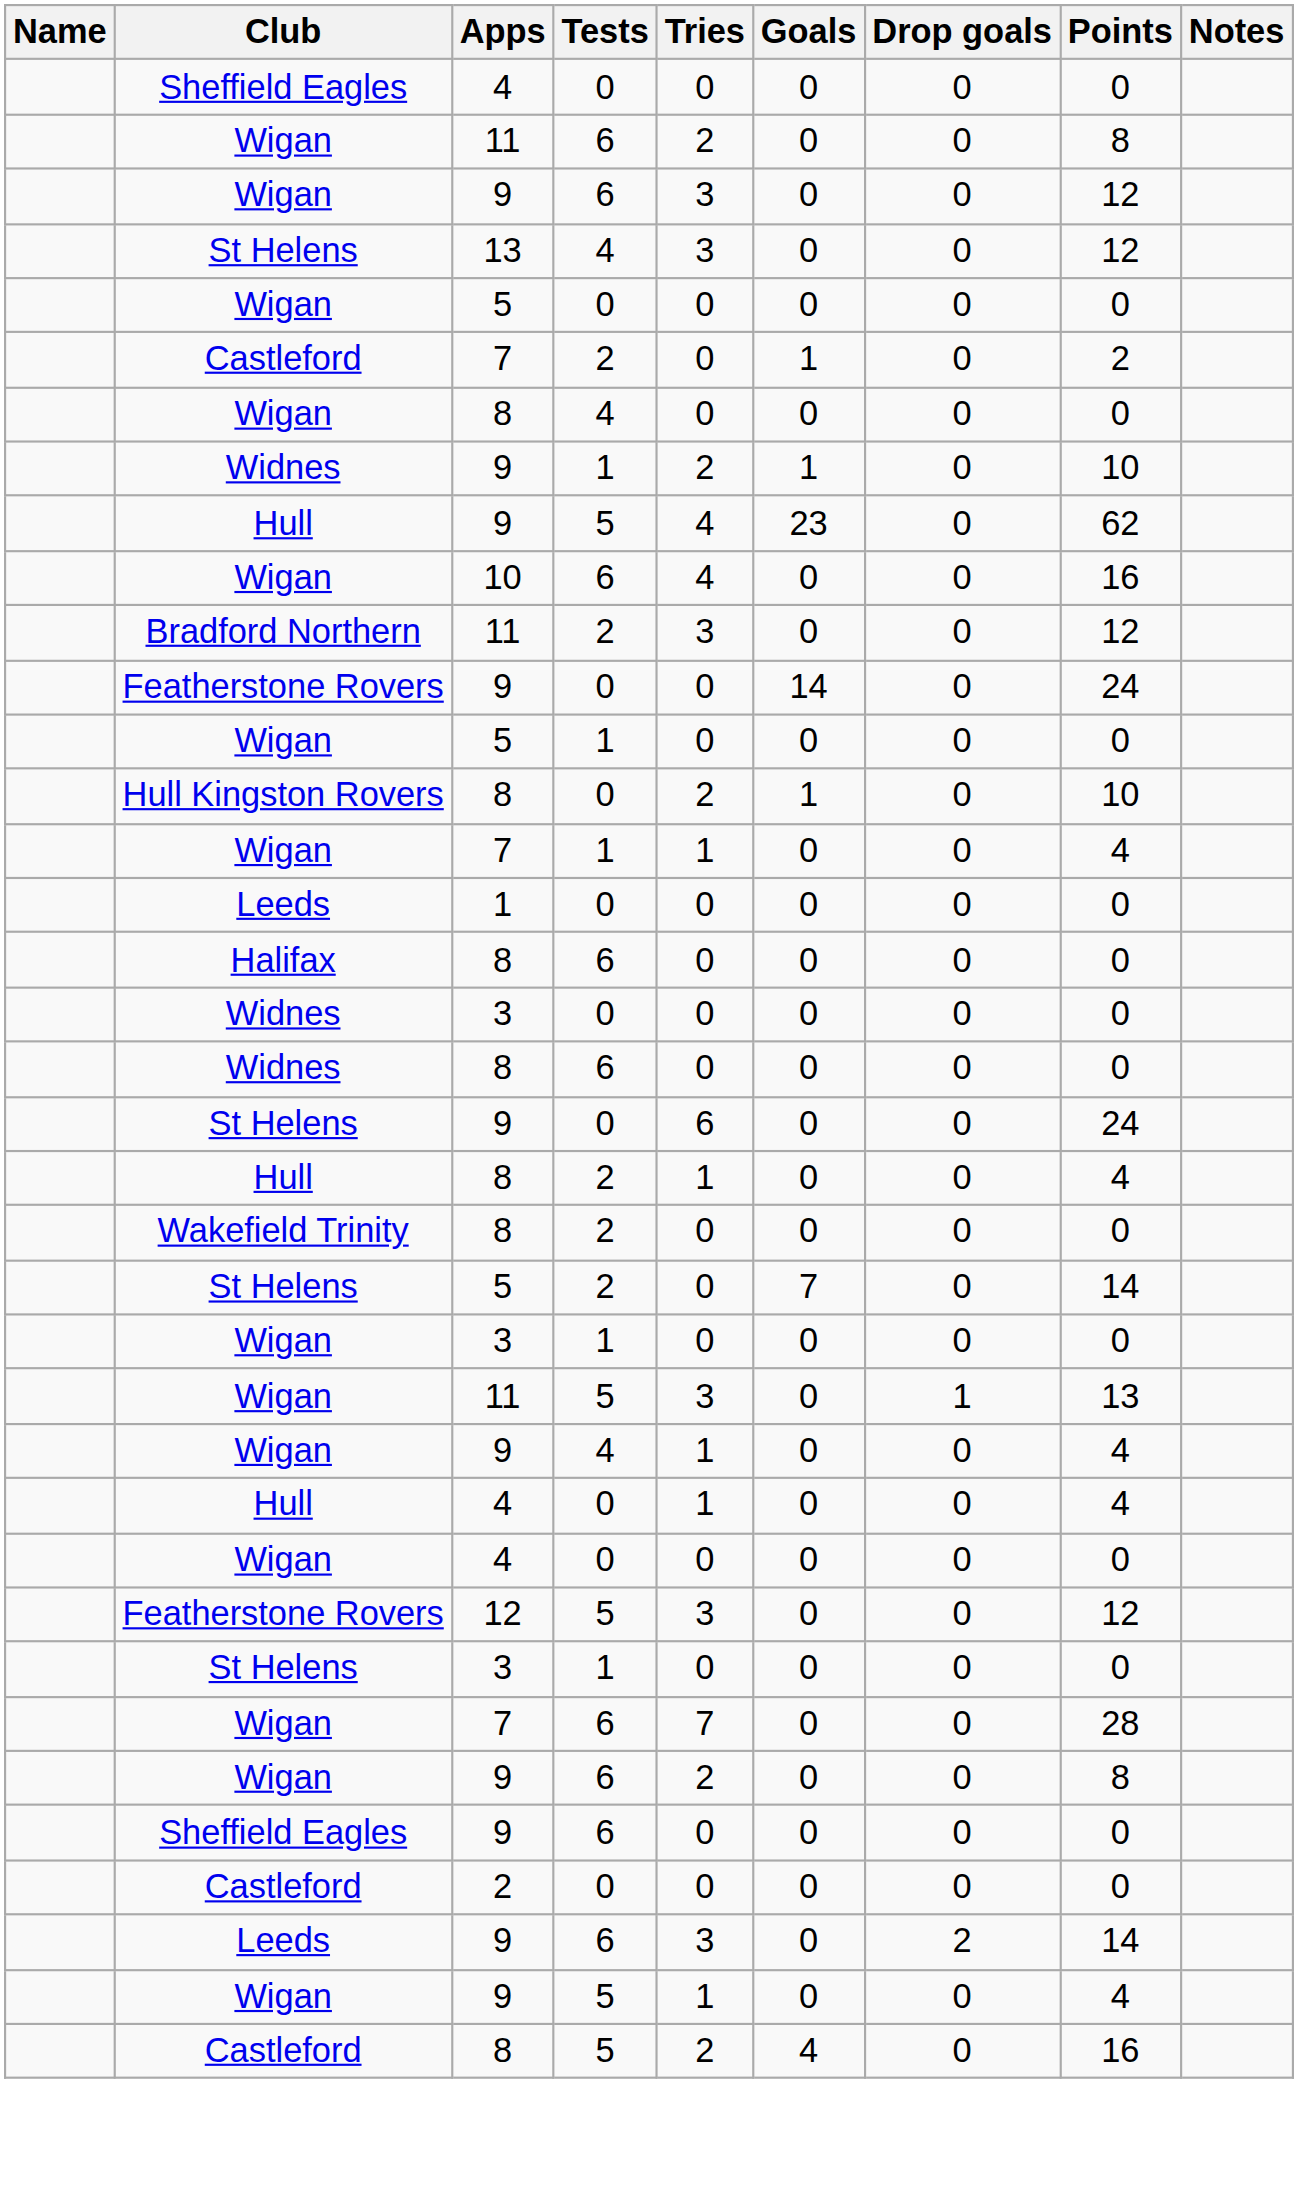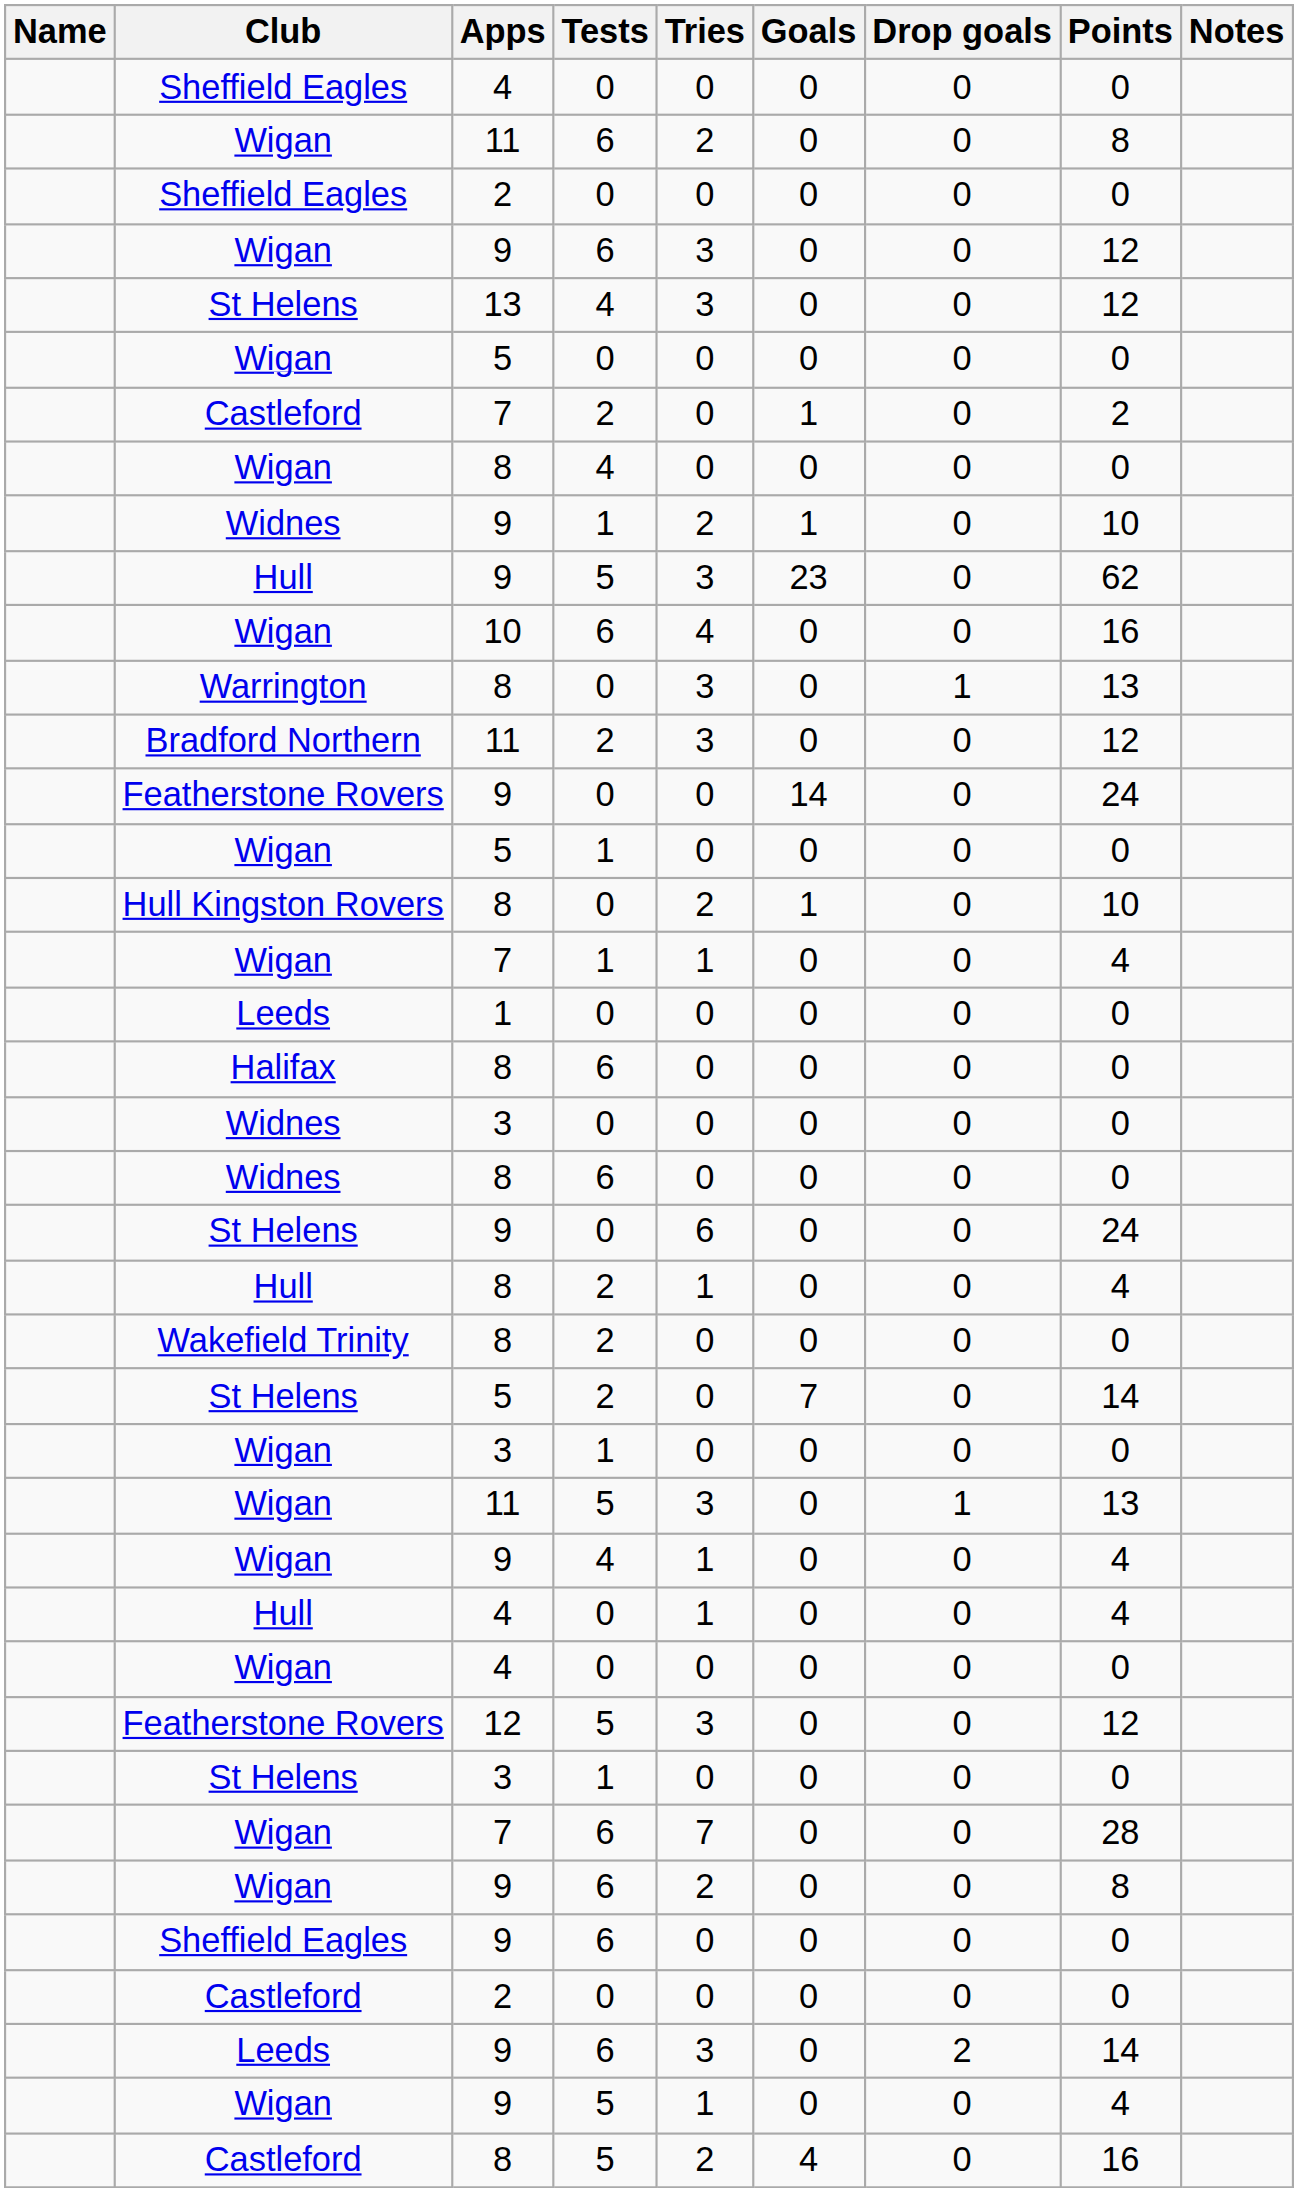 <table class="wikitable sortable" style="text-align: center;">
 <tr>
 <th scope="col">Name</th>
 <th scope="col">Club</th>
 <th scope="col">Apps</th>
 <th scope="col">Tests</th>
 <th scope="col">Tries</th>
 <th scope="col">Goals</th>
 <th scope="col">Drop goals</th>
 <th scope="col">Points</th>
 <th scope="col">Notes</th>
 </tr>
 <tr>
 <td></td>
 <td> <a href='#'>Sheffield Eagles</a></td>
 <td>4</td>
 <td>0</td>
 <td>0</td>
 <td>0</td>
 <td>0</td>
 <td>0</td>
 <td></td>
 </tr>
 <tr>
 <td></td>
 <td> <a href='#'>Wigan</a></td>
 <td>11</td>
 <td>6</td>
 <td>2</td>
 <td>0</td>
 <td>0</td>
 <td>8</td>
+<td></td>
+</tr>
+<tr>
+<td></td>
+<td> <a href='#'>Sheffield Eagles</a></td>
+<td>2</td>
+<td>0</td>
+<td>0</td>
+<td>0</td>
+<td>0</td>
+<td>0</td>
 <td></td>
 </tr>
 <tr>
 <td></td>
 <td> <a href='#'>Wigan</a></td>
 <td>9</td>
 <td>6</td>
 <td>3</td>
 <td>0</td>
 <td>0</td>
 <td>12</td>
 <td></td>
 </tr>
 <tr>
 <td></td>
 <td> <a href='#'>St Helens</a></td>
 <td>13</td>
 <td>4</td>
 <td>3</td>
 <td>0</td>
 <td>0</td>
 <td>12</td>
 <td></td>
 </tr>
 <tr>
 <td></td>
 <td> <a href='#'>Wigan</a></td>
 <td>5</td>
 <td>0</td>
 <td>0</td>
 <td>0</td>
 <td>0</td>
 <td>0</td>
 <td></td>
 </tr>
 <tr>
 <td></td>
 <td> <a href='#'>Castleford</a></td>
 <td>7</td>
 <td>2</td>
 <td>0</td>
 <td>1</td>
 <td>0</td>
 <td>2</td>
 <td></td>
 </tr>
 <tr>
 <td></td>
 <td> <a href='#'>Wigan</a></td>
 <td>8</td>
 <td>4</td>
 <td>0</td>
 <td>0</td>
 <td>0</td>
 <td>0</td>
 <td></td>
 </tr>
 <tr>
 <td></td>
 <td> <a href='#'>Widnes</a></td>
 <td>9</td>
 <td>1</td>
 <td>2</td>
 <td>1</td>
 <td>0</td>
 <td>10</td>
 <td></td>
 </tr>
 <tr>
 <td></td>
 <td> <a href='#'>Hull</a></td>
 <td>9</td>
 <td>5</td>
-<td>4</td>
+<td>3</td>
 <td>23</td>
 <td>0</td>
 <td>62</td>
 <td></td>
 </tr>
 <tr>
 <td></td>
 <td> <a href='#'>Wigan</a></td>
 <td>10</td>
 <td>6</td>
 <td>4</td>
 <td>0</td>
 <td>0</td>
 <td>16</td>
+<td></td>
+</tr>
+<tr>
+<td></td>
+<td> <a href='#'>Warrington</a></td>
+<td>8</td>
+<td>0</td>
+<td>3</td>
+<td>0</td>
+<td>1</td>
+<td>13</td>
 <td></td>
 </tr>
 <tr>
 <td></td>
 <td> <a href='#'>Bradford Northern</a></td>
 <td>11</td>
 <td>2</td>
 <td>3</td>
 <td>0</td>
 <td>0</td>
 <td>12</td>
 <td></td>
 </tr>
 <tr>
 <td></td>
 <td> <a href='#'>Featherstone Rovers</a></td>
 <td>9</td>
 <td>0</td>
 <td>0</td>
 <td>14</td>
 <td>0</td>
 <td>24</td>
 <td></td>
 </tr>
 <tr>
 <td></td>
 <td> <a href='#'>Wigan</a></td>
 <td>5</td>
 <td>1</td>
 <td>0</td>
 <td>0</td>
 <td>0</td>
 <td>0</td>
 <td></td>
 </tr>
 <tr>
 <td></td>
 <td> <a href='#'>Hull Kingston Rovers</a></td>
 <td>8</td>
 <td>0</td>
 <td>2</td>
 <td>1</td>
 <td>0</td>
 <td>10</td>
 <td></td>
 </tr>
 <tr>
 <td></td>
 <td> <a href='#'>Wigan</a></td>
 <td>7</td>
 <td>1</td>
 <td>1</td>
 <td>0</td>
 <td>0</td>
 <td>4</td>
 <td></td>
 </tr>
 <tr>
 <td></td>
 <td> <a href='#'>Leeds</a></td>
 <td>1</td>
 <td>0</td>
 <td>0</td>
 <td>0</td>
 <td>0</td>
 <td>0</td>
 <td></td>
 </tr>
 <tr>
 <td></td>
 <td> <a href='#'>Halifax</a></td>
 <td>8</td>
 <td>6</td>
 <td>0</td>
 <td>0</td>
 <td>0</td>
 <td>0</td>
 <td></td>
 </tr>
 <tr>
 <td></td>
 <td> <a href='#'>Widnes</a></td>
 <td>3</td>
 <td>0</td>
 <td>0</td>
 <td>0</td>
 <td>0</td>
 <td>0</td>
 <td></td>
 </tr>
 <tr>
 <td></td>
 <td> <a href='#'>Widnes</a></td>
 <td>8</td>
 <td>6</td>
 <td>0</td>
 <td>0</td>
 <td>0</td>
 <td>0</td>
 <td></td>
 </tr>
 <tr>
 <td></td>
 <td> <a href='#'>St Helens</a></td>
 <td>9</td>
 <td>0</td>
 <td>6</td>
 <td>0</td>
 <td>0</td>
 <td>24</td>
 <td></td>
 </tr>
 <tr>
 <td></td>
 <td> <a href='#'>Hull</a></td>
 <td>8</td>
 <td>2</td>
 <td>1</td>
 <td>0</td>
 <td>0</td>
 <td>4</td>
 <td></td>
 </tr>
 <tr>
 <td></td>
 <td> <a href='#'>Wakefield Trinity</a></td>
 <td>8</td>
 <td>2</td>
 <td>0</td>
 <td>0</td>
 <td>0</td>
 <td>0</td>
 <td></td>
 </tr>
 <tr>
 <td></td>
 <td> <a href='#'>St Helens</a></td>
 <td>5</td>
 <td>2</td>
 <td>0</td>
 <td>7</td>
 <td>0</td>
 <td>14</td>
 <td></td>
 </tr>
 <tr>
 <td></td>
 <td> <a href='#'>Wigan</a></td>
 <td>3</td>
 <td>1</td>
 <td>0</td>
 <td>0</td>
 <td>0</td>
 <td>0</td>
 <td></td>
 </tr>
 <tr>
 <td></td>
 <td> <a href='#'>Wigan</a></td>
 <td>11</td>
 <td>5</td>
 <td>3</td>
 <td>0</td>
 <td>1</td>
 <td>13</td>
 <td></td>
 </tr>
 <tr>
 <td></td>
 <td> <a href='#'>Wigan</a></td>
 <td>9</td>
 <td>4</td>
 <td>1</td>
 <td>0</td>
 <td>0</td>
 <td>4</td>
 <td></td>
 </tr>
 <tr>
 <td></td>
 <td> <a href='#'>Hull</a></td>
 <td>4</td>
 <td>0</td>
 <td>1</td>
 <td>0</td>
 <td>0</td>
 <td>4</td>
 <td></td>
 </tr>
 <tr>
 <td></td>
 <td> <a href='#'>Wigan</a></td>
 <td>4</td>
 <td>0</td>
 <td>0</td>
 <td>0</td>
 <td>0</td>
 <td>0</td>
 <td></td>
 </tr>
 <tr>
 <td></td>
 <td> <a href='#'>Featherstone Rovers</a></td>
 <td>12</td>
 <td>5</td>
 <td>3</td>
 <td>0</td>
 <td>0</td>
 <td>12</td>
 <td></td>
 </tr>
 <tr>
 <td></td>
 <td> <a href='#'>St Helens</a></td>
 <td>3</td>
 <td>1</td>
 <td>0</td>
 <td>0</td>
 <td>0</td>
 <td>0</td>
 <td></td>
 </tr>
 <tr>
 <td></td>
 <td> <a href='#'>Wigan</a></td>
 <td>7</td>
 <td>6</td>
 <td>7</td>
 <td>0</td>
 <td>0</td>
 <td>28</td>
 <td></td>
 </tr>
 <tr>
 <td></td>
 <td> <a href='#'>Wigan</a></td>
 <td>9</td>
 <td>6</td>
 <td>2</td>
 <td>0</td>
 <td>0</td>
 <td>8</td>
 <td></td>
 </tr>
 <tr>
 <td></td>
 <td> <a href='#'>Sheffield Eagles</a></td>
 <td>9</td>
 <td>6</td>
 <td>0</td>
 <td>0</td>
 <td>0</td>
 <td>0</td>
 <td></td>
 </tr>
 <tr>
 <td></td>
 <td> <a href='#'>Castleford</a></td>
 <td>2</td>
 <td>0</td>
 <td>0</td>
 <td>0</td>
 <td>0</td>
 <td>0</td>
 <td></td>
 </tr>
 <tr>
 <td></td>
 <td> <a href='#'>Leeds</a></td>
 <td>9</td>
 <td>6</td>
 <td>3</td>
 <td>0</td>
 <td>2</td>
 <td>14</td>
 <td></td>
 </tr>
 <tr>
 <td></td>
 <td> <a href='#'>Wigan</a></td>
 <td>9</td>
 <td>5</td>
 <td>1</td>
 <td>0</td>
 <td>0</td>
 <td>4</td>
 <td></td>
 </tr>
 <tr>
 <td></td>
 <td> <a href='#'>Castleford</a></td>
 <td>8</td>
 <td>5</td>
 <td>2</td>
 <td>4</td>
 <td>0</td>
 <td>16</td>
 <td></td>
 </tr>
 </table>
